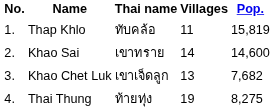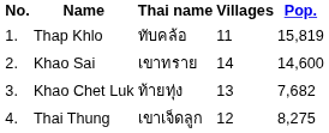 <table>
 <tr>
 <th>No.</th>
 <th>Name</th>
 <th>Thai name</th>
 <th>Villages</th>
 <th><a href='#'>Pop.</a></th>
 </tr>
 <tr>
 <td>1.</td>
 <td>Thap Khlo</td>
 <td>ทับคล้อ</td>
 <td>11</td>
 <td>15,819</td>
 <td></td>
 </tr>
 <tr>
 <td>2.</td>
 <td>Khao Sai</td>
 <td>เขาทราย</td>
 <td>14</td>
 <td>14,600</td>
 <td></td>
 </tr>
 <tr>
 <td>3.</td>
 <td>Khao Chet Luk</td>
-<td>เขาเจ็ดลูก</td>
+<td>ท้ายทุ่ง</td>
 <td>13</td>
 <td>7,682</td>
 <td></td>
 </tr>
 <tr>
 <td>4.</td>
 <td>Thai Thung</td>
-<td>ท้ายทุ่ง</td>
-<td>19</td>
+<td>เขาเจ็ดลูก</td>
+<td>12</td>
 <td>8,275</td>
 <td></td>
 </tr>
 </table>
